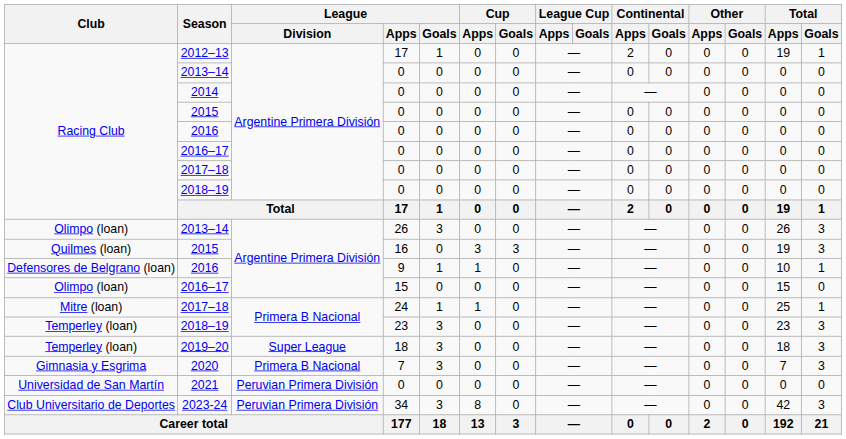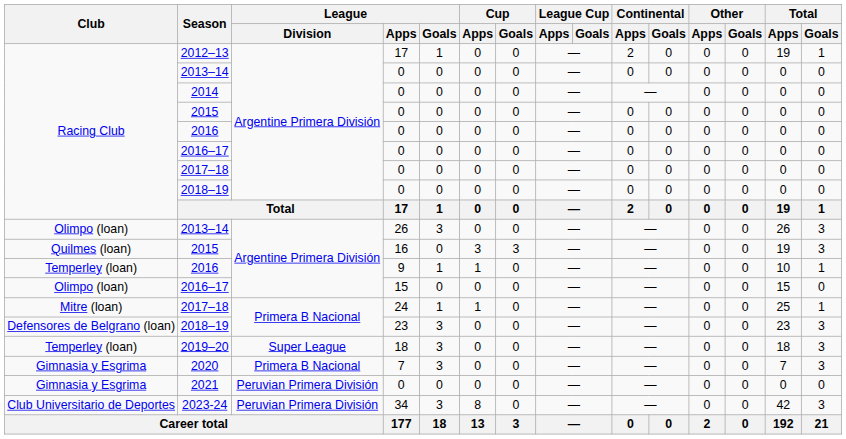 <table class="wikitable" style="text-align:center">
 <tr>
 <th rowspan="2">Club</th>
 <th rowspan="2">Season</th>
 <th colspan="3">League</th>
 <th colspan="2">Cup</th>
 <th colspan="2">League Cup</th>
 <th colspan="2">Continental</th>
 <th colspan="2">Other</th>
 <th colspan="2">Total</th>
 </tr>
 <tr>
 <th>Division</th>
 <th>Apps</th>
 <th>Goals</th>
 <th>Apps</th>
 <th>Goals</th>
 <th>Apps</th>
 <th>Goals</th>
 <th>Apps</th>
 <th>Goals</th>
 <th>Apps</th>
 <th>Goals</th>
 <th>Apps</th>
 <th>Goals</th>
 </tr>
 <tr>
 <td rowspan="9"><a href='#'>Racing Club</a><br></td>
 <td><a href='#'>2012–13</a></td>
 <td rowspan="8"><a href='#'>Argentine Primera División</a></td>
 <td>17</td>
 <td>1</td>
 <td>0</td>
 <td>0</td>
 <td colspan="2">—</td>
 <td>2</td>
 <td>0</td>
 <td>0</td>
 <td>0</td>
 <td>19</td>
 <td>1</td>
 </tr>
 <tr>
 <td><a href='#'>2013–14</a></td>
 <td>0</td>
 <td>0</td>
 <td>0</td>
 <td>0</td>
 <td colspan="2">—</td>
 <td>0</td>
 <td>0</td>
 <td>0</td>
 <td>0</td>
 <td>0</td>
 <td>0</td>
 </tr>
 <tr>
 <td><a href='#'>2014</a></td>
 <td>0</td>
 <td>0</td>
 <td>0</td>
 <td>0</td>
 <td colspan="2">—</td>
 <td colspan="2">—</td>
 <td>0</td>
 <td>0</td>
 <td>0</td>
 <td>0</td>
 </tr>
 <tr>
 <td><a href='#'>2015</a></td>
 <td>0</td>
 <td>0</td>
 <td>0</td>
 <td>0</td>
 <td colspan="2">—</td>
 <td>0</td>
 <td>0</td>
 <td>0</td>
 <td>0</td>
 <td>0</td>
 <td>0</td>
 </tr>
 <tr>
 <td><a href='#'>2016</a></td>
 <td>0</td>
 <td>0</td>
 <td>0</td>
 <td>0</td>
 <td colspan="2">—</td>
 <td>0</td>
 <td>0</td>
 <td>0</td>
 <td>0</td>
 <td>0</td>
 <td>0</td>
 </tr>
 <tr>
 <td><a href='#'>2016–17</a></td>
 <td>0</td>
 <td>0</td>
 <td>0</td>
 <td>0</td>
 <td colspan="2">—</td>
 <td>0</td>
 <td>0</td>
 <td>0</td>
 <td>0</td>
 <td>0</td>
 <td>0</td>
 </tr>
 <tr>
 <td><a href='#'>2017–18</a></td>
 <td>0</td>
 <td>0</td>
 <td>0</td>
 <td>0</td>
 <td colspan="2">—</td>
 <td>0</td>
 <td>0</td>
 <td>0</td>
 <td>0</td>
 <td>0</td>
 <td>0</td>
 </tr>
 <tr>
 <td><a href='#'>2018–19</a></td>
 <td>0</td>
 <td>0</td>
 <td>0</td>
 <td>0</td>
 <td colspan="2">—</td>
 <td>0</td>
 <td>0</td>
 <td>0</td>
 <td>0</td>
 <td>0</td>
 <td>0</td>
 </tr>
 <tr>
 <th colspan="2">Total</th>
 <th>17</th>
 <th>1</th>
 <th>0</th>
 <th>0</th>
 <th colspan="2">—</th>
 <th>2</th>
 <th>0</th>
 <th>0</th>
 <th>0</th>
 <th>19</th>
 <th>1</th>
 </tr>
 <tr>
 <td rowspan="1"><a href='#'>Olimpo</a> (loan)<br></td>
 <td><a href='#'>2013–14</a></td>
 <td rowspan="4"><a href='#'>Argentine Primera División</a></td>
 <td>26</td>
 <td>3</td>
 <td>0</td>
 <td>0</td>
 <td colspan="2">—</td>
 <td colspan="2">—</td>
 <td>0</td>
 <td>0</td>
 <td>26</td>
 <td>3</td>
 </tr>
 <tr>
 <td rowspan="1"><a href='#'>Quilmes</a> (loan)<br></td>
 <td><a href='#'>2015</a></td>
 <td>16</td>
 <td>0</td>
 <td>3</td>
 <td>3</td>
 <td colspan="2">—</td>
 <td colspan="2">—</td>
 <td>0</td>
 <td>0</td>
 <td>19</td>
 <td>3</td>
 </tr>
 <tr>
-<td rowspan="1"><a href='#'>Defensores de Belgrano</a> (loan)<br></td>
+<td rowspan="1"><a href='#'>Temperley</a> (loan)<br></td>
 <td><a href='#'>2016</a></td>
 <td>9</td>
 <td>1</td>
 <td>1</td>
 <td>0</td>
 <td colspan="2">—</td>
 <td colspan="2">—</td>
 <td>0</td>
 <td>0</td>
 <td>10</td>
 <td>1</td>
 </tr>
 <tr>
 <td rowspan="1"><a href='#'>Olimpo</a> (loan)<br></td>
 <td><a href='#'>2016–17</a></td>
 <td>15</td>
 <td>0</td>
 <td>0</td>
 <td>0</td>
 <td colspan="2">—</td>
 <td colspan="2">—</td>
 <td>0</td>
 <td>0</td>
 <td>15</td>
 <td>0</td>
 </tr>
 <tr>
 <td rowspan="1"><a href='#'>Mitre</a> (loan)<br></td>
 <td><a href='#'>2017–18</a></td>
 <td rowspan="2"><a href='#'>Primera B Nacional</a></td>
 <td>24</td>
 <td>1</td>
 <td>1</td>
 <td>0</td>
 <td colspan="2">—</td>
 <td colspan="2">—</td>
 <td>0</td>
 <td>0</td>
 <td>25</td>
 <td>1</td>
 </tr>
 <tr>
-<td rowspan="1"><a href='#'>Temperley</a> (loan)<br></td>
+<td rowspan="1"><a href='#'>Defensores de Belgrano</a> (loan)<br></td>
 <td><a href='#'>2018–19</a></td>
 <td>23</td>
 <td>3</td>
 <td>0</td>
 <td>0</td>
 <td colspan="2">—</td>
 <td colspan="2">—</td>
 <td>0</td>
 <td>0</td>
 <td>23</td>
 <td>3</td>
 </tr>
 <tr>
 <td rowspan="1"><a href='#'>Temperley</a> (loan)<br></td>
 <td><a href='#'>2019–20</a></td>
 <td rowspan="1"><a href='#'>Super League</a></td>
 <td>18</td>
 <td>3</td>
 <td>0</td>
 <td>0</td>
 <td colspan="2">—</td>
 <td colspan="2">—</td>
 <td>0</td>
 <td>0</td>
 <td>18</td>
 <td>3</td>
 </tr>
 <tr>
 <td rowspan="1"><a href='#'>Gimnasia y Esgrima</a><br></td>
 <td><a href='#'>2020</a></td>
 <td rowspan="1"><a href='#'>Primera B Nacional</a></td>
 <td>7</td>
 <td>3</td>
 <td>0</td>
 <td>0</td>
 <td colspan="2">—</td>
 <td colspan="2">—</td>
 <td>0</td>
 <td>0</td>
 <td>7</td>
 <td>3</td>
 </tr>
 <tr>
-<td rowspan="1"><a href='#'>Universidad de San Martín</a><br></td>
+<td rowspan="1"><a href='#'>Gimnasia y Esgrima</a><br></td>
 <td><a href='#'>2021</a></td>
 <td rowspan="1"><a href='#'>Peruvian Primera División</a></td>
 <td>0</td>
 <td>0</td>
 <td>0</td>
 <td>0</td>
 <td colspan="2">—</td>
 <td colspan="2">—</td>
 <td>0</td>
 <td>0</td>
 <td>0</td>
 <td>0</td>
 </tr>
 <tr>
 <td rowspan="1"><a href='#'>Club Universitario de Deportes</a><br></td>
 <td><a href='#'>2023-24</a></td>
 <td rowspan="1"><a href='#'>Peruvian Primera División</a></td>
 <td>34</td>
 <td>3</td>
 <td>8</td>
 <td>0</td>
 <td colspan="2">—</td>
 <td colspan="2">—</td>
 <td>0</td>
 <td>0</td>
 <td>42</td>
 <td>3</td>
 </tr>
 <tr>
 <th colspan="3">Career total</th>
 <th>177</th>
 <th>18</th>
 <th>13</th>
 <th>3</th>
 <th colspan="2">—</th>
 <th>0</th>
 <th>0</th>
 <th>2</th>
 <th>0</th>
 <th>192</th>
 <th>21</th>
 </tr>
 </table>
